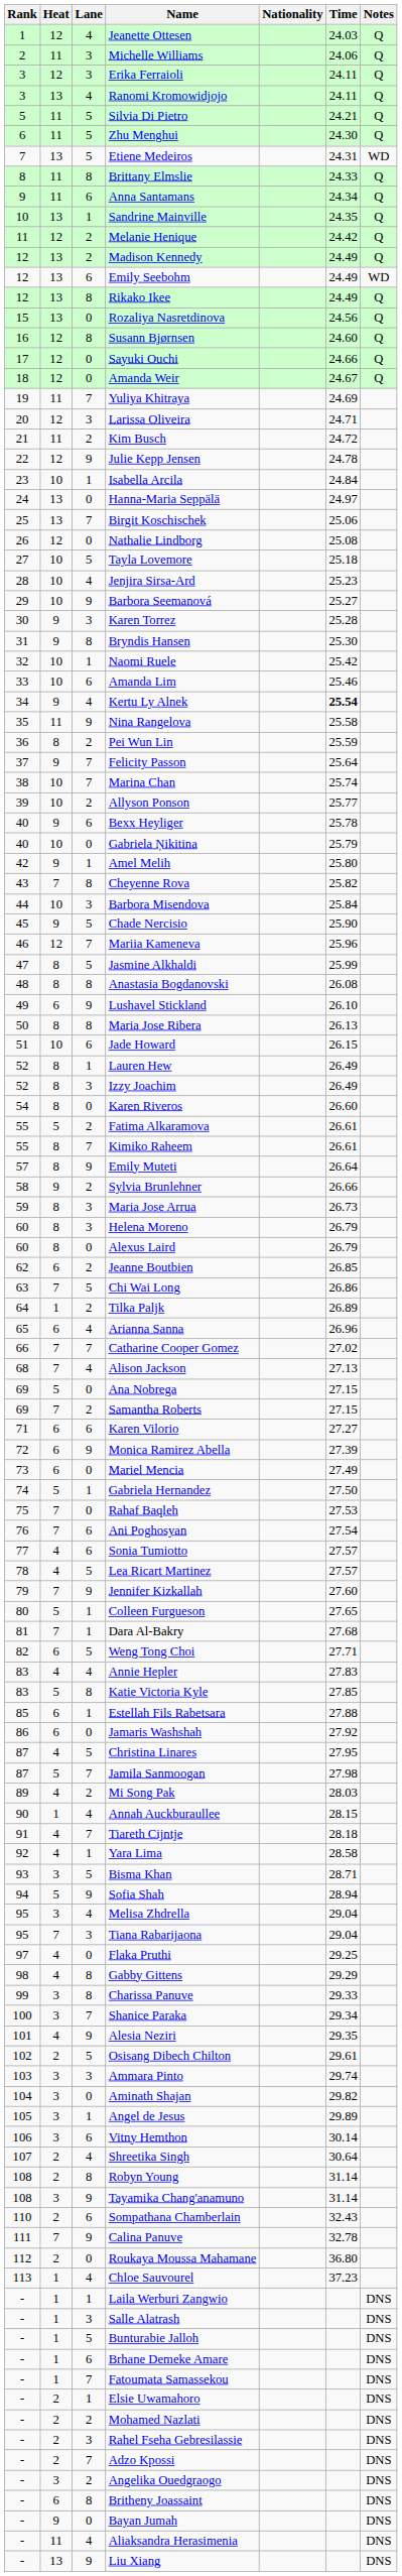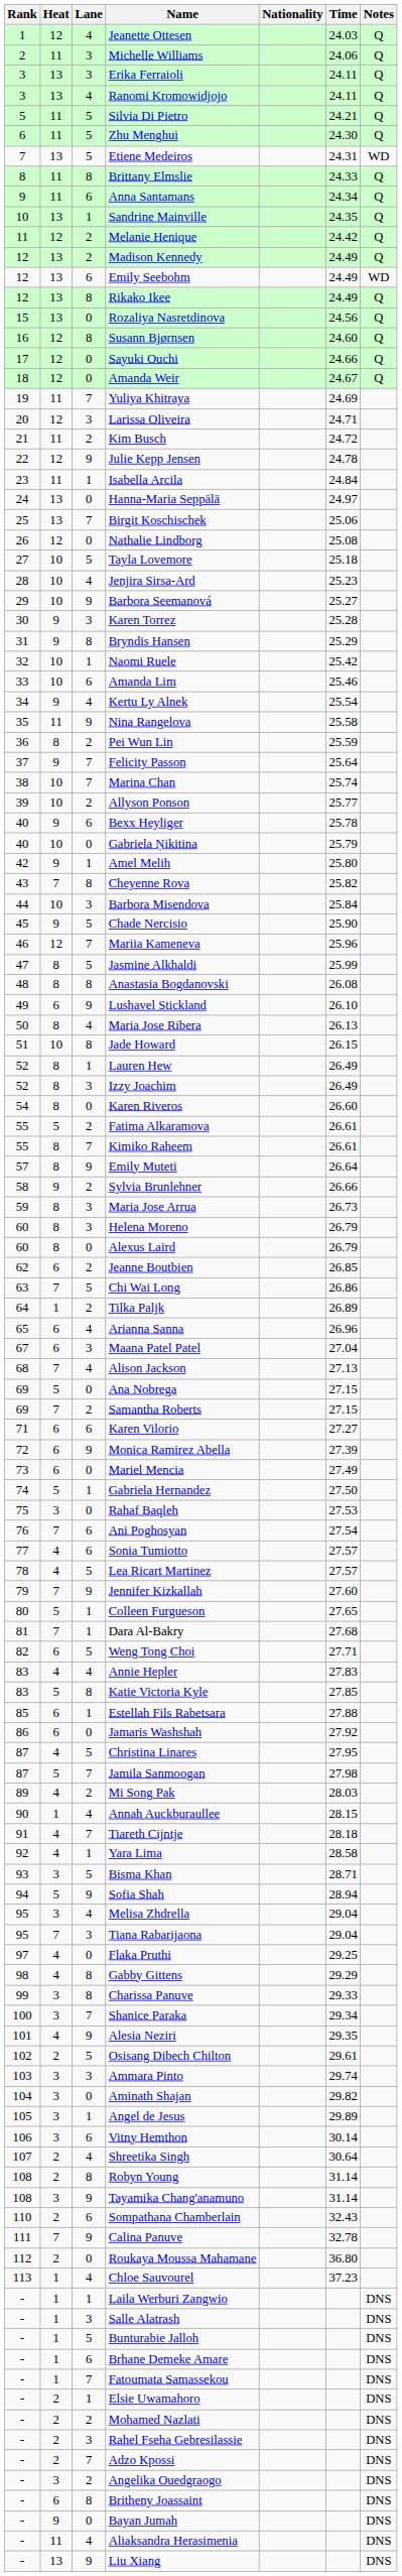 <table class="wikitable sortable" style="text-align:center">
 <tr>
 <th>Rank</th>
 <th>Heat</th>
 <th>Lane</th>
 <th>Name</th>
 <th>Nationality</th>
 <th>Time</th>
 <th>Notes</th>
 </tr>
 <tr bgcolor=ccffcc>
 <td>1</td>
 <td>12</td>
 <td>4</td>
 <td align=left><a href='#'>Jeanette Ottesen</a></td>
 <td align=left></td>
 <td>24.03</td>
 <td>Q</td>
 </tr>
 <tr bgcolor=ccffcc>
 <td>2</td>
 <td>11</td>
 <td>3</td>
 <td align=left><a href='#'>Michelle Williams</a></td>
 <td align=left></td>
 <td>24.06</td>
 <td>Q</td>
 </tr>
 <tr bgcolor=ccffcc>
 <td>3</td>
-<td>12</td>
+<td>13</td>
 <td>3</td>
 <td align=left><a href='#'>Erika Ferraioli</a></td>
 <td align=left></td>
 <td>24.11</td>
 <td>Q</td>
 </tr>
 <tr bgcolor=ccffcc>
 <td>3</td>
 <td>13</td>
 <td>4</td>
 <td align=left><a href='#'>Ranomi Kromowidjojo</a></td>
 <td align=left></td>
 <td>24.11</td>
 <td>Q</td>
 </tr>
 <tr bgcolor=ccffcc>
 <td>5</td>
 <td>11</td>
 <td>5</td>
 <td align=left><a href='#'>Silvia Di Pietro</a></td>
 <td align=left></td>
 <td>24.21</td>
 <td>Q</td>
 </tr>
 <tr bgcolor=ccffcc>
 <td>6</td>
 <td>11</td>
 <td>5</td>
 <td align=left><a href='#'>Zhu Menghui</a></td>
 <td align=left></td>
 <td>24.30</td>
 <td>Q</td>
 </tr>
 <tr>
 <td>7</td>
 <td>13</td>
 <td>5</td>
 <td align=left><a href='#'>Etiene Medeiros</a></td>
 <td align=left></td>
 <td>24.31</td>
 <td>WD</td>
 </tr>
 <tr bgcolor=ccffcc>
 <td>8</td>
 <td>11</td>
 <td>8</td>
 <td align=left><a href='#'>Brittany Elmslie</a></td>
 <td align=left></td>
 <td>24.33</td>
 <td>Q</td>
 </tr>
 <tr bgcolor=ccffcc>
 <td>9</td>
 <td>11</td>
 <td>6</td>
 <td align=left><a href='#'>Anna Santamans</a></td>
 <td align=left></td>
 <td>24.34</td>
 <td>Q</td>
 </tr>
 <tr bgcolor=ccffcc>
 <td>10</td>
 <td>13</td>
 <td>1</td>
 <td align=left><a href='#'>Sandrine Mainville</a></td>
 <td align=left></td>
 <td>24.35</td>
 <td>Q</td>
 </tr>
 <tr bgcolor=ccffcc>
 <td>11</td>
 <td>12</td>
 <td>2</td>
 <td align=left><a href='#'>Melanie Henique</a></td>
 <td align=left></td>
 <td>24.42</td>
 <td>Q</td>
 </tr>
 <tr bgcolor=ccffcc>
 <td>12</td>
 <td>13</td>
 <td>2</td>
 <td align=left><a href='#'>Madison Kennedy</a></td>
 <td align=left></td>
 <td>24.49</td>
 <td>Q</td>
 </tr>
 <tr>
 <td>12</td>
 <td>13</td>
 <td>6</td>
 <td align=left><a href='#'>Emily Seebohm</a></td>
 <td align=left></td>
 <td>24.49</td>
 <td>WD</td>
 </tr>
 <tr bgcolor=ccffcc>
 <td>12</td>
 <td>13</td>
 <td>8</td>
 <td align=left><a href='#'>Rikako Ikee</a></td>
 <td align=left></td>
 <td>24.49</td>
 <td>Q</td>
 </tr>
 <tr bgcolor=ccffcc>
 <td>15</td>
 <td>13</td>
 <td>0</td>
 <td align=left><a href='#'>Rozaliya Nasretdinova</a></td>
 <td align=left></td>
 <td>24.56</td>
 <td>Q</td>
 </tr>
 <tr bgcolor=ccffcc>
 <td>16</td>
 <td>12</td>
 <td>8</td>
 <td align=left><a href='#'>Susann Bjørnsen</a></td>
 <td align=left></td>
 <td>24.60</td>
 <td>Q</td>
 </tr>
 <tr bgcolor=ccffcc>
 <td>17</td>
 <td>12</td>
 <td>0</td>
 <td align=left><a href='#'>Sayuki Ouchi</a></td>
 <td align=left></td>
 <td>24.66</td>
 <td>Q</td>
 </tr>
 <tr bgcolor=ccffcc>
 <td>18</td>
 <td>12</td>
 <td>0</td>
 <td align=left><a href='#'>Amanda Weir</a></td>
 <td align=left></td>
 <td>24.67</td>
 <td>Q</td>
 </tr>
 <tr>
 <td>19</td>
 <td>11</td>
 <td>7</td>
 <td align=left><a href='#'>Yuliya Khitraya</a></td>
 <td align=left></td>
 <td>24.69</td>
 <td></td>
 </tr>
 <tr>
 <td>20</td>
 <td>12</td>
 <td>3</td>
 <td align=left><a href='#'>Larissa Oliveira</a></td>
 <td align=left></td>
 <td>24.71</td>
 <td></td>
 </tr>
 <tr>
 <td>21</td>
 <td>11</td>
 <td>2</td>
 <td align=left><a href='#'>Kim Busch</a></td>
 <td align=left></td>
 <td>24.72</td>
 <td></td>
 </tr>
 <tr>
 <td>22</td>
 <td>12</td>
 <td>9</td>
 <td align=left><a href='#'>Julie Kepp Jensen</a></td>
 <td align=left></td>
 <td>24.78</td>
 <td></td>
 </tr>
 <tr>
 <td>23</td>
-<td>10</td>
+<td>11</td>
 <td>1</td>
 <td align=left><a href='#'>Isabella Arcila</a></td>
 <td align=left></td>
 <td>24.84</td>
 <td></td>
 </tr>
 <tr>
 <td>24</td>
 <td>13</td>
 <td>0</td>
 <td align=left><a href='#'>Hanna-Maria Seppälä</a></td>
 <td align=left></td>
 <td>24.97</td>
 <td></td>
 </tr>
 <tr>
 <td>25</td>
 <td>13</td>
 <td>7</td>
 <td align=left><a href='#'>Birgit Koschischek</a></td>
 <td align=left></td>
 <td>25.06</td>
 <td></td>
 </tr>
 <tr>
 <td>26</td>
 <td>12</td>
 <td>0</td>
 <td align=left><a href='#'>Nathalie Lindborg</a></td>
 <td align=left></td>
 <td>25.08</td>
 <td></td>
 </tr>
 <tr>
 <td>27</td>
 <td>10</td>
 <td>5</td>
 <td align=left><a href='#'>Tayla Lovemore</a></td>
 <td align=left></td>
 <td>25.18</td>
 <td></td>
 </tr>
 <tr>
 <td>28</td>
 <td>10</td>
 <td>4</td>
 <td align=left><a href='#'>Jenjira Sirsa-Ard</a></td>
 <td align=left></td>
 <td>25.23</td>
 <td></td>
 </tr>
 <tr>
 <td>29</td>
 <td>10</td>
 <td>9</td>
 <td align=left><a href='#'>Barbora Seemanová</a></td>
 <td align=left></td>
 <td>25.27</td>
 <td></td>
 </tr>
 <tr>
 <td>30</td>
 <td>9</td>
 <td>3</td>
 <td align=left><a href='#'>Karen Torrez</a></td>
 <td align=left></td>
 <td>25.28</td>
 <td></td>
 </tr>
 <tr>
 <td>31</td>
 <td>9</td>
 <td>8</td>
 <td align=left><a href='#'>Bryndis Hansen</a></td>
 <td align=left></td>
-<td>25.30</td>
+<td>25.29</td>
 <td></td>
 </tr>
 <tr>
 <td>32</td>
 <td>10</td>
 <td>1</td>
 <td align=left><a href='#'>Naomi Ruele</a></td>
 <td align=left></td>
 <td>25.42</td>
 <td></td>
 </tr>
 <tr>
 <td>33</td>
 <td>10</td>
 <td>6</td>
 <td align=left><a href='#'>Amanda Lim</a></td>
 <td align=left></td>
 <td>25.46</td>
 <td></td>
 </tr>
 <tr>
 <td>34</td>
 <td>9</td>
 <td>4</td>
 <td align=left><a href='#'>Kertu Ly Alnek</a></td>
 <td align=left></td>
-<td><strong>25.54</strong></td>
+<td>25.54</td>
 <td></td>
 </tr>
 <tr>
 <td>35</td>
 <td>11</td>
 <td>9</td>
 <td align=left><a href='#'>Nina Rangelova</a></td>
 <td align=left></td>
 <td>25.58</td>
 <td></td>
 </tr>
 <tr>
 <td>36</td>
 <td>8</td>
 <td>2</td>
 <td align=left><a href='#'>Pei Wun Lin</a></td>
 <td align=left></td>
 <td>25.59</td>
 <td></td>
 </tr>
 <tr>
 <td>37</td>
 <td>9</td>
 <td>7</td>
 <td align=left><a href='#'>Felicity Passon</a></td>
 <td align=left></td>
 <td>25.64</td>
 <td></td>
 </tr>
 <tr>
 <td>38</td>
 <td>10</td>
 <td>7</td>
 <td align=left><a href='#'>Marina Chan</a></td>
 <td align=left></td>
 <td>25.74</td>
 <td></td>
 </tr>
 <tr>
 <td>39</td>
 <td>10</td>
 <td>2</td>
 <td align=left><a href='#'>Allyson Ponson</a></td>
 <td align=left></td>
 <td>25.77</td>
 <td></td>
 </tr>
 <tr>
 <td>40</td>
 <td>9</td>
 <td>6</td>
 <td align=left><a href='#'>Bexx Heyliger</a></td>
 <td align=left></td>
 <td>25.78</td>
 <td></td>
 </tr>
 <tr>
 <td>40</td>
 <td>10</td>
 <td>0</td>
 <td align=left><a href='#'>Gabriela Ņikitina</a></td>
 <td align=left></td>
 <td>25.79</td>
 <td></td>
 </tr>
 <tr>
 <td>42</td>
 <td>9</td>
 <td>1</td>
 <td align=left><a href='#'>Amel Melih</a></td>
 <td align=left></td>
 <td>25.80</td>
 <td></td>
 </tr>
 <tr>
 <td>43</td>
 <td>7</td>
 <td>8</td>
 <td align=left><a href='#'>Cheyenne Rova</a></td>
 <td align=left></td>
 <td>25.82</td>
 <td></td>
 </tr>
 <tr>
 <td>44</td>
 <td>10</td>
 <td>3</td>
 <td align=left><a href='#'>Barbora Misendova</a></td>
 <td align=left></td>
 <td>25.84</td>
 <td></td>
 </tr>
 <tr>
 <td>45</td>
 <td>9</td>
 <td>5</td>
 <td align=left><a href='#'>Chade Nercisio</a></td>
 <td align=left></td>
 <td>25.90</td>
 <td></td>
 </tr>
 <tr>
 <td>46</td>
 <td>12</td>
 <td>7</td>
 <td align=left><a href='#'>Mariia Kameneva</a></td>
 <td align=left></td>
 <td>25.96</td>
 <td></td>
 </tr>
 <tr>
 <td>47</td>
 <td>8</td>
 <td>5</td>
 <td align=left><a href='#'>Jasmine Alkhaldi</a></td>
 <td align=left></td>
 <td>25.99</td>
 <td></td>
 </tr>
 <tr>
 <td>48</td>
 <td>8</td>
 <td>8</td>
 <td align=left><a href='#'>Anastasia Bogdanovski</a></td>
 <td align=left></td>
 <td>26.08</td>
 <td></td>
 </tr>
 <tr>
 <td>49</td>
 <td>6</td>
 <td>9</td>
 <td align=left><a href='#'>Lushavel Stickland</a></td>
 <td align=left></td>
 <td>26.10</td>
 <td></td>
 </tr>
 <tr>
 <td>50</td>
 <td>8</td>
-<td>8</td>
+<td>4</td>
 <td align=left><a href='#'>Maria Jose Ribera</a></td>
 <td align=left></td>
 <td>26.13</td>
 <td></td>
 </tr>
 <tr>
 <td>51</td>
 <td>10</td>
-<td>6</td>
+<td>8</td>
 <td align=left><a href='#'>Jade Howard</a></td>
 <td align=left></td>
 <td>26.15</td>
 <td></td>
 </tr>
 <tr>
 <td>52</td>
 <td>8</td>
 <td>1</td>
 <td align=left><a href='#'>Lauren Hew</a></td>
 <td align=left></td>
 <td>26.49</td>
 <td></td>
 </tr>
 <tr>
 <td>52</td>
 <td>8</td>
 <td>3</td>
 <td align=left><a href='#'>Izzy Joachim</a></td>
 <td align=left></td>
 <td>26.49</td>
 <td></td>
 </tr>
 <tr>
 <td>54</td>
 <td>8</td>
 <td>0</td>
 <td align=left><a href='#'>Karen Riveros</a></td>
 <td align=left></td>
 <td>26.60</td>
 <td></td>
 </tr>
 <tr>
 <td>55</td>
 <td>5</td>
 <td>2</td>
 <td align=left><a href='#'>Fatima Alkaramova</a></td>
 <td align=left></td>
 <td>26.61</td>
 <td></td>
 </tr>
 <tr>
 <td>55</td>
 <td>8</td>
 <td>7</td>
 <td align=left><a href='#'>Kimiko Raheem</a></td>
 <td align=left></td>
 <td>26.61</td>
 <td></td>
 </tr>
 <tr>
 <td>57</td>
 <td>8</td>
 <td>9</td>
 <td align=left><a href='#'>Emily Muteti</a></td>
 <td align=left></td>
 <td>26.64</td>
 <td></td>
 </tr>
 <tr>
 <td>58</td>
 <td>9</td>
 <td>2</td>
 <td align=left><a href='#'>Sylvia Brunlehner</a></td>
 <td align=left></td>
 <td>26.66</td>
 <td></td>
 </tr>
 <tr>
 <td>59</td>
 <td>8</td>
 <td>3</td>
 <td align=left><a href='#'>Maria Jose Arrua</a></td>
 <td align=left></td>
 <td>26.73</td>
 <td></td>
 </tr>
 <tr>
 <td>60</td>
 <td>8</td>
 <td>3</td>
 <td align=left><a href='#'>Helena Moreno</a></td>
 <td align=left></td>
 <td>26.79</td>
 <td></td>
 </tr>
 <tr>
 <td>60</td>
 <td>8</td>
 <td>0</td>
 <td align=left><a href='#'>Alexus Laird</a></td>
 <td align=left></td>
 <td>26.79</td>
 <td></td>
 </tr>
 <tr>
 <td>62</td>
 <td>6</td>
 <td>2</td>
 <td align=left><a href='#'>Jeanne Boutbien</a></td>
 <td align=left></td>
 <td>26.85</td>
 <td></td>
 </tr>
 <tr>
 <td>63</td>
 <td>7</td>
 <td>5</td>
 <td align=left><a href='#'>Chi Wai Long</a></td>
 <td align=left></td>
 <td>26.86</td>
 <td></td>
 </tr>
 <tr>
 <td>64</td>
 <td>1</td>
 <td>2</td>
 <td align=left><a href='#'>Tilka Paljk</a></td>
 <td align=left></td>
 <td>26.89</td>
 <td></td>
 </tr>
 <tr>
 <td>65</td>
 <td>6</td>
 <td>4</td>
 <td align=left><a href='#'>Arianna Sanna</a></td>
 <td align=left></td>
 <td>26.96</td>
 <td></td>
 </tr>
 <tr>
-<td>66</td>
-<td>7</td>
-<td>7</td>
-<td align=left><a href='#'>Catharine Cooper Gomez</a></td>
+<td>67</td>
+<td>6</td>
+<td>3</td>
+<td align=left><a href='#'>Maana Patel Patel</a></td>
 <td align=left></td>
-<td>27.02</td>
+<td>27.04</td>
 <td></td>
 </tr>
 <tr>
 <td>68</td>
 <td>7</td>
 <td>4</td>
 <td align=left><a href='#'>Alison Jackson</a></td>
 <td align=left></td>
 <td>27.13</td>
 <td></td>
 </tr>
 <tr>
 <td>69</td>
 <td>5</td>
 <td>0</td>
 <td align=left><a href='#'>Ana Nobrega</a></td>
 <td align=left></td>
 <td>27.15</td>
 <td></td>
 </tr>
 <tr>
 <td>69</td>
 <td>7</td>
 <td>2</td>
 <td align=left><a href='#'>Samantha Roberts</a></td>
 <td align=left></td>
 <td>27.15</td>
 <td></td>
 </tr>
 <tr>
 <td>71</td>
 <td>6</td>
 <td>6</td>
 <td align=left><a href='#'>Karen Vilorio</a></td>
 <td align=left></td>
 <td>27.27</td>
 <td></td>
 </tr>
 <tr>
 <td>72</td>
 <td>6</td>
 <td>9</td>
 <td align=left><a href='#'>Monica Ramirez Abella</a></td>
 <td align=left></td>
 <td>27.39</td>
 <td></td>
 </tr>
 <tr>
 <td>73</td>
 <td>6</td>
 <td>0</td>
 <td align=left><a href='#'>Mariel Mencia</a></td>
 <td align=left></td>
 <td>27.49</td>
 <td></td>
 </tr>
 <tr>
 <td>74</td>
 <td>5</td>
 <td>1</td>
 <td align=left><a href='#'>Gabriela Hernandez</a></td>
 <td align=left></td>
 <td>27.50</td>
 <td></td>
 </tr>
 <tr>
 <td>75</td>
-<td>7</td>
+<td>3</td>
 <td>0</td>
 <td align=left><a href='#'>Rahaf Baqleh</a></td>
 <td align=left></td>
 <td>27.53</td>
 <td></td>
 </tr>
 <tr>
 <td>76</td>
 <td>7</td>
 <td>6</td>
 <td align=left><a href='#'>Ani Poghosyan</a></td>
 <td align=left></td>
 <td>27.54</td>
 <td></td>
 </tr>
 <tr>
 <td>77</td>
 <td>4</td>
 <td>6</td>
 <td align=left><a href='#'>Sonia Tumiotto</a></td>
 <td align=left></td>
 <td>27.57</td>
 <td></td>
 </tr>
 <tr>
 <td>78</td>
 <td>4</td>
 <td>5</td>
 <td align=left><a href='#'>Lea Ricart Martinez</a></td>
 <td align=left></td>
 <td>27.57</td>
 <td></td>
 </tr>
 <tr>
 <td>79</td>
 <td>7</td>
 <td>9</td>
 <td align=left><a href='#'>Jennifer Kizkallah</a></td>
 <td align=left></td>
 <td>27.60</td>
 <td></td>
 </tr>
 <tr>
 <td>80</td>
 <td>5</td>
 <td>1</td>
 <td align=left><a href='#'>Colleen Furgueson</a></td>
 <td align=left></td>
 <td>27.65</td>
 <td></td>
 </tr>
 <tr>
 <td>81</td>
 <td>7</td>
 <td>1</td>
 <td align=left>Dara Al-Bakry</td>
 <td align=left></td>
 <td>27.68</td>
 <td></td>
 </tr>
 <tr>
 <td>82</td>
 <td>6</td>
 <td>5</td>
 <td align=left><a href='#'>Weng Tong Choi</a></td>
 <td align=left></td>
 <td>27.71</td>
 <td></td>
 </tr>
 <tr>
 <td>83</td>
 <td>4</td>
 <td>4</td>
 <td align=left><a href='#'>Annie Hepler</a></td>
 <td align=left></td>
 <td>27.83</td>
 <td></td>
 </tr>
 <tr>
 <td>83</td>
 <td>5</td>
 <td>8</td>
 <td align=left><a href='#'>Katie Victoria Kyle</a></td>
 <td align=left></td>
 <td>27.85</td>
 <td></td>
 </tr>
 <tr>
 <td>85</td>
 <td>6</td>
 <td>1</td>
 <td align=left><a href='#'>Estellah Fils Rabetsara</a></td>
 <td align=left></td>
 <td>27.88</td>
 <td></td>
 </tr>
 <tr>
 <td>86</td>
 <td>6</td>
 <td>0</td>
 <td align=left><a href='#'>Jamaris Washshah</a></td>
 <td align=left></td>
 <td>27.92</td>
 <td></td>
 </tr>
 <tr>
 <td>87</td>
 <td>4</td>
 <td>5</td>
 <td align=left><a href='#'>Christina Linares</a></td>
 <td align=left></td>
 <td>27.95</td>
 <td></td>
 </tr>
 <tr>
 <td>87</td>
 <td>5</td>
 <td>7</td>
 <td align=left><a href='#'>Jamila Sanmoogan</a></td>
 <td align=left></td>
 <td>27.98</td>
 <td></td>
 </tr>
 <tr>
 <td>89</td>
 <td>4</td>
 <td>2</td>
 <td align=left><a href='#'>Mi Song Pak</a></td>
 <td align=left></td>
 <td>28.03</td>
 <td></td>
 </tr>
 <tr>
 <td>90</td>
 <td>1</td>
 <td>4</td>
 <td align=left><a href='#'>Annah Auckburaullee</a></td>
 <td align=left></td>
 <td>28.15</td>
 <td></td>
 </tr>
 <tr>
 <td>91</td>
 <td>4</td>
 <td>7</td>
 <td align=left><a href='#'>Tiareth Cijntje</a></td>
 <td align=left></td>
 <td>28.18</td>
 <td></td>
 </tr>
 <tr>
 <td>92</td>
 <td>4</td>
 <td>1</td>
 <td align=left><a href='#'>Yara Lima</a></td>
 <td align=left></td>
 <td>28.58</td>
 <td></td>
 </tr>
 <tr>
 <td>93</td>
 <td>3</td>
 <td>5</td>
 <td align=left><a href='#'>Bisma Khan</a></td>
 <td align=left></td>
 <td>28.71</td>
 <td></td>
 </tr>
 <tr>
 <td>94</td>
 <td>5</td>
 <td>9</td>
 <td align=left><a href='#'>Sofia Shah</a></td>
 <td align=left></td>
 <td>28.94</td>
 <td></td>
 </tr>
 <tr>
 <td>95</td>
 <td>3</td>
 <td>4</td>
 <td align=left><a href='#'>Melisa Zhdrella</a></td>
 <td align=left></td>
 <td>29.04</td>
 <td></td>
 </tr>
 <tr>
 <td>95</td>
 <td>7</td>
 <td>3</td>
 <td align=left><a href='#'>Tiana Rabarijaona</a></td>
 <td align=left></td>
 <td>29.04</td>
 <td></td>
 </tr>
 <tr>
 <td>97</td>
 <td>4</td>
 <td>0</td>
 <td align=left><a href='#'>Flaka Pruthi</a></td>
 <td align=left></td>
 <td>29.25</td>
 <td></td>
 </tr>
 <tr>
 <td>98</td>
 <td>4</td>
 <td>8</td>
 <td align=left><a href='#'>Gabby Gittens</a></td>
 <td align=left></td>
 <td>29.29</td>
 <td></td>
 </tr>
 <tr>
 <td>99</td>
 <td>3</td>
 <td>8</td>
 <td align=left><a href='#'>Charissa Panuve</a></td>
 <td align=left></td>
 <td>29.33</td>
 <td></td>
 </tr>
 <tr>
 <td>100</td>
 <td>3</td>
 <td>7</td>
 <td align=left><a href='#'>Shanice Paraka</a></td>
 <td align=left></td>
 <td>29.34</td>
 <td></td>
 </tr>
 <tr>
 <td>101</td>
 <td>4</td>
 <td>9</td>
 <td align=left><a href='#'>Alesia Neziri</a></td>
 <td align=left></td>
 <td>29.35</td>
 <td></td>
 </tr>
 <tr>
 <td>102</td>
 <td>2</td>
 <td>5</td>
 <td align=left><a href='#'>Osisang Dibech Chilton</a></td>
 <td align=left></td>
 <td>29.61</td>
 <td></td>
 </tr>
 <tr>
 <td>103</td>
 <td>3</td>
 <td>3</td>
 <td align=left><a href='#'>Ammara Pinto</a></td>
 <td align=left></td>
 <td>29.74</td>
 <td></td>
 </tr>
 <tr>
 <td>104</td>
 <td>3</td>
 <td>0</td>
 <td align=left><a href='#'>Aminath Shajan</a></td>
 <td align=left></td>
 <td>29.82</td>
 <td></td>
 </tr>
 <tr>
 <td>105</td>
 <td>3</td>
 <td>1</td>
 <td align=left><a href='#'>Angel de Jesus</a></td>
 <td align=left></td>
 <td>29.89</td>
 <td></td>
 </tr>
 <tr>
 <td>106</td>
 <td>3</td>
 <td>6</td>
 <td align=left><a href='#'>Vitny Hemthon</a></td>
 <td align=left></td>
 <td>30.14</td>
 <td></td>
 </tr>
 <tr>
 <td>107</td>
 <td>2</td>
 <td>4</td>
 <td align=left><a href='#'>Shreetika Singh</a></td>
 <td align=left></td>
 <td>30.64</td>
 <td></td>
 </tr>
 <tr>
 <td>108</td>
 <td>2</td>
 <td>8</td>
 <td align=left><a href='#'>Robyn Young</a></td>
 <td align=left></td>
 <td>31.14</td>
 <td></td>
 </tr>
 <tr>
 <td>108</td>
 <td>3</td>
 <td>9</td>
 <td align=left><a href='#'>Tayamika Chang'anamuno</a></td>
 <td align=left></td>
 <td>31.14</td>
 <td></td>
 </tr>
 <tr>
 <td>110</td>
 <td>2</td>
 <td>6</td>
 <td align=left><a href='#'>Sompathana Chamberlain</a></td>
 <td align=left></td>
 <td>32.43</td>
 <td></td>
 </tr>
 <tr>
 <td>111</td>
 <td>7</td>
 <td>9</td>
 <td align=left><a href='#'>Calina Panuve</a></td>
 <td align=left></td>
 <td>32.78</td>
 <td></td>
 </tr>
 <tr>
 <td>112</td>
 <td>2</td>
 <td>0</td>
 <td align=left><a href='#'>Roukaya Moussa Mahamane</a></td>
 <td align=left></td>
 <td>36.80</td>
 <td></td>
 </tr>
 <tr>
 <td>113</td>
 <td>1</td>
 <td>4</td>
 <td align=left><a href='#'>Chloe Sauvourel</a></td>
 <td align=left></td>
 <td>37.23</td>
 <td></td>
 </tr>
 <tr>
 <td>-</td>
 <td>1</td>
 <td>1</td>
 <td align=left><a href='#'>Laila Werburi Zangwio</a></td>
 <td align=left></td>
 <td></td>
 <td>DNS</td>
 </tr>
 <tr>
 <td>-</td>
 <td>1</td>
 <td>3</td>
 <td align=left><a href='#'>Salle Alatrash</a></td>
 <td align=left></td>
 <td></td>
 <td>DNS</td>
 </tr>
 <tr>
 <td>-</td>
 <td>1</td>
 <td>5</td>
 <td align=left><a href='#'>Bunturabie Jalloh</a></td>
 <td align=left></td>
 <td></td>
 <td>DNS</td>
 </tr>
 <tr>
 <td>-</td>
 <td>1</td>
 <td>6</td>
 <td align=left><a href='#'>Brhane Demeke Amare</a></td>
 <td align=left></td>
 <td></td>
 <td>DNS</td>
 </tr>
 <tr>
 <td>-</td>
 <td>1</td>
 <td>7</td>
 <td align=left><a href='#'>Fatoumata Samassekou</a></td>
 <td align=left></td>
 <td></td>
 <td>DNS</td>
 </tr>
 <tr>
 <td>-</td>
 <td>2</td>
 <td>1</td>
 <td align=left><a href='#'>Elsie Uwamahoro</a></td>
 <td align=left></td>
 <td></td>
 <td>DNS</td>
 </tr>
 <tr>
 <td>-</td>
 <td>2</td>
 <td>2</td>
 <td align=left><a href='#'>Mohamed Nazlati</a></td>
 <td align=left></td>
 <td></td>
 <td>DNS</td>
 </tr>
 <tr>
 <td>-</td>
 <td>2</td>
 <td>3</td>
 <td align=left><a href='#'>Rahel Fseha Gebresilassie</a></td>
 <td align=left></td>
 <td></td>
 <td>DNS</td>
 </tr>
 <tr>
 <td>-</td>
 <td>2</td>
 <td>7</td>
 <td align=left><a href='#'>Adzo Kpossi</a></td>
 <td align=left></td>
 <td></td>
 <td>DNS</td>
 </tr>
 <tr>
 <td>-</td>
 <td>3</td>
 <td>2</td>
 <td align=left><a href='#'>Angelika Ouedgraogo</a></td>
 <td align=left></td>
 <td></td>
 <td>DNS</td>
 </tr>
 <tr>
 <td>-</td>
 <td>6</td>
 <td>8</td>
 <td align=left><a href='#'>Britheny Joassaint</a></td>
 <td align=left></td>
 <td></td>
 <td>DNS</td>
 </tr>
 <tr>
 <td>-</td>
 <td>9</td>
 <td>0</td>
 <td align=left><a href='#'>Bayan Jumah</a></td>
 <td align=left></td>
 <td></td>
 <td>DNS</td>
 </tr>
 <tr>
 <td>-</td>
 <td>11</td>
 <td>4</td>
 <td align=left><a href='#'>Aliaksandra Herasimenia</a></td>
 <td align=left></td>
 <td></td>
 <td>DNS</td>
 </tr>
 <tr>
 <td>-</td>
 <td>13</td>
 <td>9</td>
 <td align=left><a href='#'>Liu Xiang</a></td>
 <td align=left></td>
 <td></td>
 <td>DNS</td>
 </tr>
 </table>
